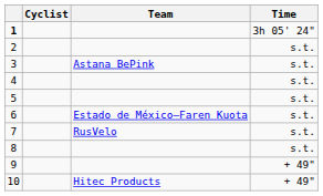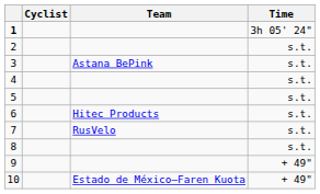 <table class="wikitable">
 <tr style="background:#ccccff;">
 <th></th>
 <th>Cyclist</th>
 <th>Team</th>
 <th>Time</th>
 </tr>
 <tr>
 <td align=center><strong>1</strong></td>
 <td></td>
 <td></td>
 <td align=right>3h 05' 24"</td>
 </tr>
 <tr>
 <td align=center>2</td>
 <td> </td>
 <td></td>
 <td align=right>s.t.</td>
 </tr>
 <tr>
 <td align=center>3</td>
 <td></td>
 <td><a href='#'>Astana BePink</a></td>
 <td align=right>s.t.</td>
 </tr>
 <tr>
 <td align=center>4</td>
 <td></td>
 <td></td>
 <td align=right>s.t.</td>
 </tr>
 <tr>
 <td align=center>5</td>
 <td></td>
 <td></td>
 <td align=right>s.t.</td>
 </tr>
 <tr>
 <td align=center>6</td>
 <td></td>
-<td><a href='#'>Estado de México–Faren Kuota</a></td>
+<td><a href='#'>Hitec Products</a></td>
 <td align=right>s.t.</td>
 </tr>
 <tr>
 <td align=center>7</td>
 <td></td>
 <td><a href='#'>RusVelo</a></td>
 <td align=right>s.t.</td>
 </tr>
 <tr>
 <td align=center>8</td>
 <td></td>
 <td></td>
 <td align=right>s.t.</td>
 </tr>
 <tr>
 <td align=center>9</td>
 <td></td>
 <td></td>
 <td align=right>+ 49"</td>
 </tr>
 <tr>
 <td align=center>10</td>
 <td></td>
-<td><a href='#'>Hitec Products</a></td>
+<td><a href='#'>Estado de México–Faren Kuota</a></td>
 <td align=right>+ 49"</td>
 </tr>
 </table>
